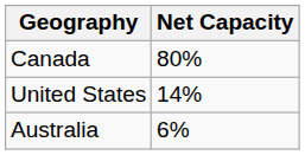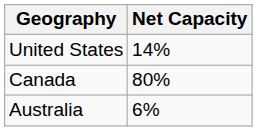 <table class="wikitable">
 <tr>
 <th>Geography</th>
 <th>Net Capacity</th>
 </tr>
 <tr>
+<td>United States</td>
+<td>14%</td>
+</tr>
+<tr>
 <td>Canada</td>
 <td>80%</td>
-</tr>
-<tr>
-<td>United States</td>
-<td>14%</td>
 </tr>
 <tr>
 <td>Australia</td>
 <td>6%</td>
 </tr>
 </table>
